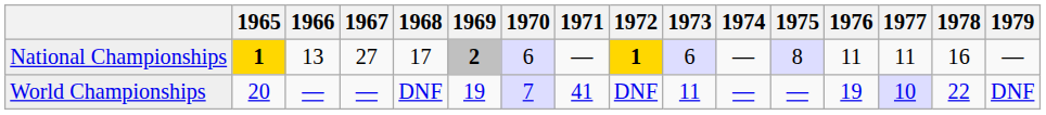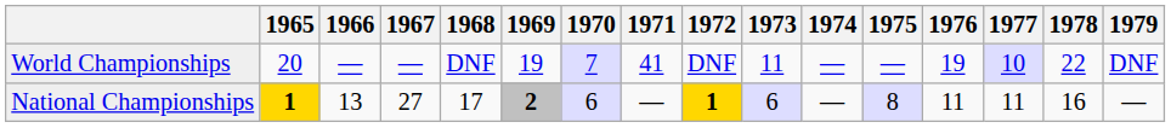 <table class="wikitable plainrowheaders">
 <tr>
 <th scope="col"></th>
 <th scope="col">1965</th>
 <th scope="col">1966</th>
 <th scope="col">1967</th>
 <th scope="col">1968</th>
 <th scope="col">1969</th>
 <th scope="col">1970</th>
 <th scope="col">1971</th>
 <th scope="col">1972</th>
 <th scope="col">1973</th>
 <th scope="col">1974</th>
 <th scope="col">1975</th>
 <th scope="col">1976</th>
 <th scope="col">1977</th>
 <th scope="col">1978</th>
 <th scope="col">1979</th>
 </tr>
 <tr style="text-align:center;">
+<td style="text-align:left; background:#efefef;"> <a href='#'>World Championships</a></td>
+<td><a href='#'>20</a></td>
+<td><a href='#'>—</a></td>
+<td><a href='#'>—</a></td>
+<td><a href='#'>DNF</a></td>
+<td><a href='#'>19</a></td>
+<td style="background:#ddddff;"><a href='#'>7</a></td>
+<td><a href='#'>41</a></td>
+<td><a href='#'>DNF</a></td>
+<td><a href='#'>11</a></td>
+<td><a href='#'>—</a></td>
+<td><a href='#'>—</a></td>
+<td><a href='#'>19</a></td>
+<td style="background:#ddddff;"><a href='#'>10</a></td>
+<td><a href='#'>22</a></td>
+<td><a href='#'>DNF</a></td>
+</tr>
+<tr style="text-align:center;">
 <td style="text-align:left; background:#efefef;"> <a href='#'>National Championships</a></td>
 <td style="background:gold;"><strong>1</strong></td>
 <td>13</td>
 <td>27</td>
 <td>17</td>
 <td style="background:#C0C0C0;"><strong>2</strong></td>
 <td style="background:#ddddff;">6</td>
 <td>—</td>
 <td style="background:gold;"><strong>1</strong></td>
 <td style="background:#ddddff;">6</td>
 <td>—</td>
 <td style="background:#ddddff;">8</td>
 <td>11</td>
 <td>11</td>
 <td>16</td>
 <td>—</td>
 </tr>
-<tr style="text-align:center;">
-<td style="text-align:left; background:#efefef;"> <a href='#'>World Championships</a></td>
-<td><a href='#'>20</a></td>
-<td><a href='#'>—</a></td>
-<td><a href='#'>—</a></td>
-<td><a href='#'>DNF</a></td>
-<td><a href='#'>19</a></td>
-<td style="background:#ddddff;"><a href='#'>7</a></td>
-<td><a href='#'>41</a></td>
-<td><a href='#'>DNF</a></td>
-<td><a href='#'>11</a></td>
-<td><a href='#'>—</a></td>
-<td><a href='#'>—</a></td>
-<td><a href='#'>19</a></td>
-<td style="background:#ddddff;"><a href='#'>10</a></td>
-<td><a href='#'>22</a></td>
-<td><a href='#'>DNF</a></td>
-</tr>
 </table>
